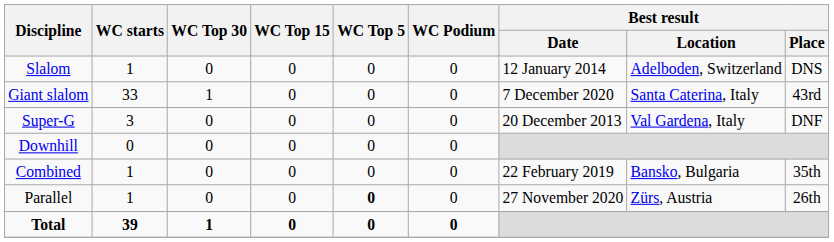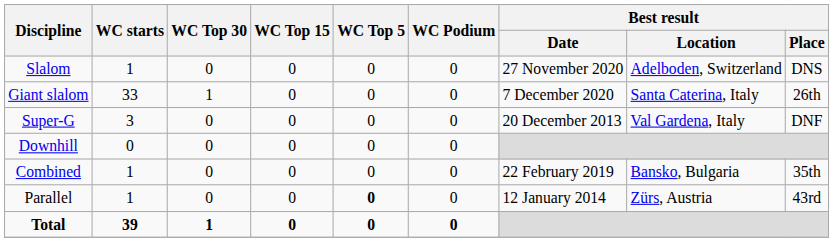 <table class="wikitable" style="text-align:center; font-size:95%;">
 <tr>
 <th rowspan=2>Discipline</th>
 <th rowspan=2>WC starts</th>
 <th rowspan=2>WC Top 30</th>
 <th rowspan=2>WC Top 15</th>
 <th rowspan=2>WC Top 5</th>
 <th rowspan=2>WC Podium</th>
 <th colspan=3>Best result</th>
 </tr>
 <tr>
 <th>Date</th>
 <th>Location</th>
 <th>Place</th>
 </tr>
 <tr>
 <td align=center><a href='#'>Slalom</a></td>
 <td align=center>1</td>
 <td align=center>0</td>
 <td align=center>0</td>
 <td align=center>0</td>
 <td align=center>0</td>
-<td align=left>12 January 2014</td>
+<td align=left>27 November 2020</td>
 <td align=left> <a href='#'>Adelboden</a>, Switzerland</td>
 <td>DNS</td>
 </tr>
 <tr>
 <td align=center><a href='#'>Giant slalom</a></td>
 <td align=center>33</td>
 <td align=center>1</td>
 <td align=center>0</td>
 <td align=center>0</td>
 <td align=center>0</td>
 <td align=left>7 December 2020</td>
 <td align=left> <a href='#'>Santa Caterina</a>, Italy</td>
-<td>43rd</td>
+<td>26th</td>
 </tr>
 <tr>
 <td align=center><a href='#'>Super-G</a></td>
 <td align=center>3</td>
 <td align=center>0</td>
 <td align=center>0</td>
 <td align=center>0</td>
 <td align=center>0</td>
 <td align=left>20 December 2013</td>
 <td align=left> <a href='#'>Val Gardena</a>, Italy</td>
 <td>DNF</td>
 </tr>
 <tr>
 <td align=center><a href='#'>Downhill</a></td>
 <td align=center>0</td>
 <td align=center>0</td>
 <td align=center>0</td>
 <td align=center>0</td>
 <td align=center>0</td>
 <td colspan=3 bgcolor=#DCDCDC></td>
 </tr>
 <tr>
 <td align=center><a href='#'>Combined</a></td>
 <td align=center>1</td>
 <td align=center>0</td>
 <td align=center>0</td>
 <td align=center>0</td>
 <td align=center>0</td>
 <td align=left>22 February 2019</td>
 <td align=left> <a href='#'>Bansko</a>, Bulgaria</td>
 <td>35th</td>
 </tr>
 <tr>
 <td align=center>Parallel</td>
 <td align=center>1</td>
 <td align=center>0</td>
 <td align=center>0</td>
 <td align=center><strong>0</strong></td>
 <td align=center>0</td>
-<td align=left>27 November 2020</td>
+<td align=left>12 January 2014</td>
 <td align=left> <a href='#'>Zürs</a>, Austria</td>
-<td>26th</td>
+<td>43rd</td>
 </tr>
 <tr>
 <td align=center><strong>Total</strong></td>
 <td align=center><strong>39</strong></td>
 <td align=center><strong>1</strong></td>
 <td align=center><strong>0</strong></td>
 <td align=center><strong>0</strong></td>
 <td align=center><strong>0</strong></td>
 <td colspan=3 bgcolor=#DCDCDC></td>
 </tr>
 <tr>
 </tr>
 </table>
